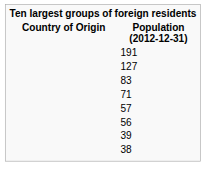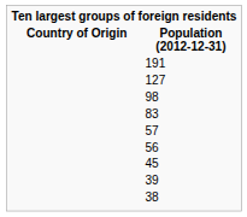 <table class="infobox" style="float:right;">
 <tr>
 <td colspan="2"><strong>Ten largest groups of foreign residents</strong></td>
 </tr>
 <tr \>
 <th>Country of Origin</th>
 <th>Population <br>(2012-12-31)</th>
 </tr>
 <tr>
 <td></td>
 <td>191</td>
 </tr>
 <tr>
 <td></td>
 <td>127</td>
 </tr>
 <tr>
 <td></td>
-<td>83</td>
+<td>98</td>
 </tr>
 <tr>
 <td></td>
-<td>71</td>
+<td>83</td>
 </tr>
 <tr>
 <td></td>
 <td>57</td>
 </tr>
 <tr>
 <td></td>
 <td>56</td>
+</tr>
+<tr>
+<td></td>
+<td>45</td>
 </tr>
 <tr>
 <td></td>
 <td>39</td>
 </tr>
 <tr>
 <td></td>
 <td>38</td>
 </tr>
 <tr>
 </tr>
 </table>
